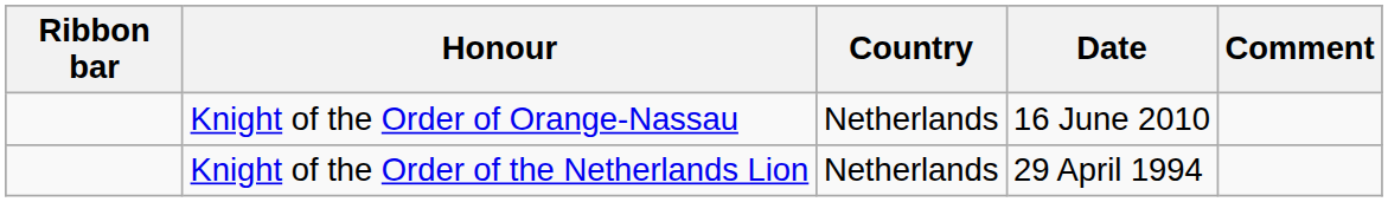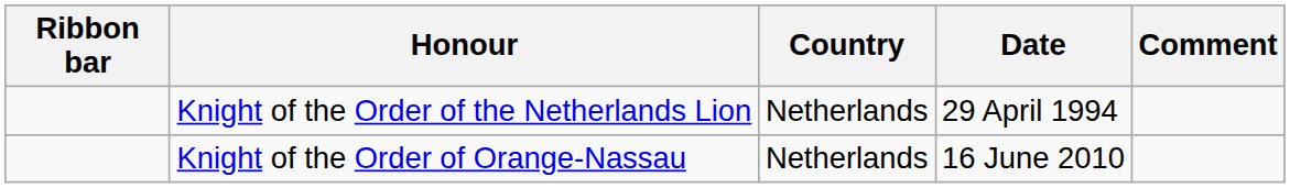 <table class="wikitable">
 <tr>
 <th style="width:80px;">Ribbon bar</th>
 <th>Honour</th>
 <th>Country</th>
 <th>Date</th>
 <th>Comment</th>
 </tr>
 <tr>
 <td></td>
+<td><a href='#'>Knight</a> of the <a href='#'>Order of the Netherlands Lion</a></td>
+<td>Netherlands</td>
+<td>29 April 1994</td>
+<td></td>
+</tr>
+<tr>
+<td></td>
 <td><a href='#'>Knight</a> of the <a href='#'>Order of Orange-Nassau</a></td>
 <td>Netherlands</td>
 <td>16 June 2010</td>
 <td></td>
 </tr>
-<tr>
-<td></td>
-<td><a href='#'>Knight</a> of the <a href='#'>Order of the Netherlands Lion</a></td>
-<td>Netherlands</td>
-<td>29 April 1994</td>
-<td></td>
-</tr>
 </table>
